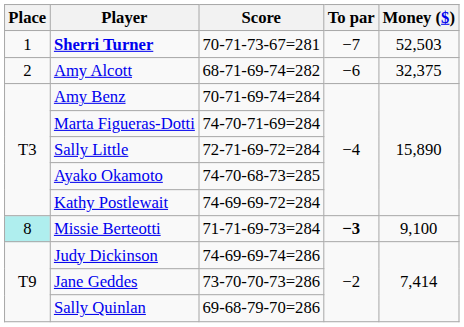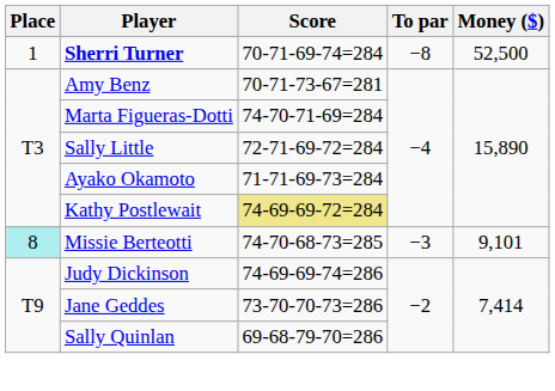 <table class="wikitable">
 <tr>
 <th>Place</th>
 <th>Player</th>
 <th>Score</th>
 <th>To par</th>
 <th>Money (<a href='#'>$</a>)</th>
 </tr>
 <tr>
 <td align=center>1</td>
 <td> <strong><a href='#'>Sherri Turner</a></strong></td>
-<td>70-71-73-67=281</td>
-<td align=center>−7</td>
-<td align=center>52,503</td>
-</tr>
-<tr>
-<td align=center>2</td>
-<td> <a href='#'>Amy Alcott</a></td>
-<td>68-71-69-74=282</td>
-<td align=center>−6</td>
-<td align=center>32,375</td>
+<td>70-71-69-74=284</td>
+<td align=center>−8</td>
+<td align=center>52,500</td>
 </tr>
 <tr>
 <td align=center rowspan=5>T3</td>
 <td> <a href='#'>Amy Benz</a></td>
-<td>70-71-69-74=284</td>
+<td>70-71-73-67=281</td>
 <td align=center rowspan=5>−4</td>
 <td align=center rowspan=5>15,890</td>
 </tr>
 <tr>
 <td> <a href='#'>Marta Figueras-Dotti</a></td>
 <td>74-70-71-69=284</td>
 </tr>
 <tr>
 <td> <a href='#'>Sally Little</a></td>
 <td>72-71-69-72=284</td>
 </tr>
 <tr>
 <td> <a href='#'>Ayako Okamoto</a></td>
-<td>74-70-68-73=285</td>
+<td>71-71-69-73=284</td>
 </tr>
 <tr>
 <td> <a href='#'>Kathy Postlewait</a></td>
-<td>74-69-69-72=284</td>
+<td style="background: khaki;">74-69-69-72=284</td>
 </tr>
 <tr>
 <td align=center style="background: paleturquoise;">8</td>
 <td> <a href='#'>Missie Berteotti</a></td>
-<td>71-71-69-73=284</td>
-<td align=center><strong>−3</strong></td>
-<td align=center>9,100</td>
+<td>74-70-68-73=285</td>
+<td align=center>−3</td>
+<td align=center>9,101</td>
 </tr>
 <tr>
 <td align=center rowspan=3>T9</td>
 <td> <a href='#'>Judy Dickinson</a></td>
 <td>74-69-69-74=286</td>
 <td align=center rowspan=3>−2</td>
 <td align=center rowspan=3>7,414</td>
 </tr>
 <tr>
 <td> <a href='#'>Jane Geddes</a></td>
 <td>73-70-70-73=286</td>
 </tr>
 <tr>
 <td> <a href='#'>Sally Quinlan</a></td>
 <td>69-68-79-70=286</td>
 </tr>
 </table>
